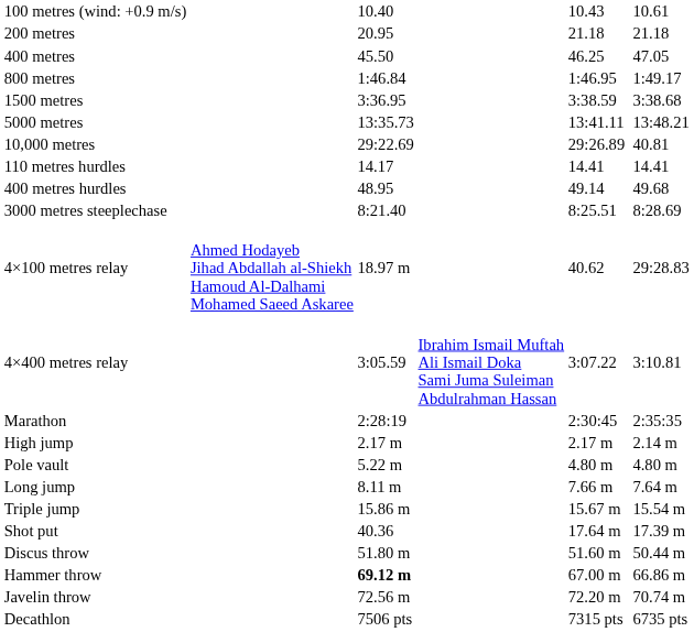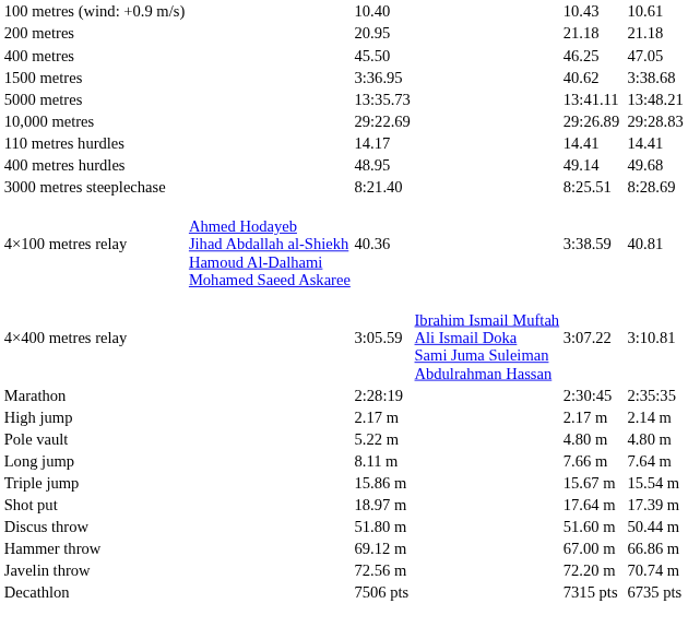 <table>
 <tr>
 <td>100 metres (wind: +0.9 m/s)</td>
 <td></td>
 <td>10.40 </td>
 <td></td>
 <td>10.43</td>
 <td></td>
 <td>10.61</td>
 </tr>
 <tr>
 <td>200 metres</td>
 <td></td>
 <td>20.95</td>
 <td></td>
 <td>21.18</td>
 <td></td>
 <td>21.18</td>
 </tr>
 <tr>
 <td>400 metres</td>
 <td></td>
 <td>45.50</td>
 <td></td>
 <td>46.25</td>
 <td></td>
 <td>47.05</td>
 </tr>
 <tr>
-<td>800 metres</td>
-<td></td>
-<td>1:46.84</td>
-<td></td>
-<td>1:46.95</td>
-<td></td>
-<td>1:49.17</td>
-</tr>
-<tr>
 <td>1500 metres</td>
 <td></td>
 <td>3:36.95</td>
 <td></td>
-<td>3:38.59</td>
+<td>40.62</td>
 <td></td>
 <td>3:38.68</td>
 </tr>
 <tr>
 <td>5000 metres</td>
 <td></td>
 <td>13:35.73 </td>
 <td></td>
 <td>13:41.11</td>
 <td></td>
 <td>13:48.21</td>
 </tr>
 <tr>
 <td>10,000 metres</td>
 <td></td>
 <td>29:22.69</td>
 <td></td>
 <td>29:26.89</td>
 <td></td>
-<td>40.81</td>
+<td>29:28.83</td>
 </tr>
 <tr>
 <td>110 metres hurdles</td>
 <td></td>
 <td>14.17</td>
 <td></td>
 <td>14.41</td>
 <td></td>
 <td>14.41</td>
 </tr>
 <tr>
 <td>400 metres hurdles</td>
 <td></td>
 <td>48.95 </td>
 <td></td>
 <td>49.14</td>
 <td></td>
 <td>49.68</td>
 </tr>
 <tr>
 <td>3000 metres steeplechase</td>
 <td></td>
 <td>8:21.40 </td>
 <td></td>
 <td>8:25.51</td>
 <td></td>
 <td>8:28.69</td>
 </tr>
 <tr>
 <td>4×100 metres relay</td>
 <td><br><a href='#'>Ahmed Hodayeb</a><br><a href='#'>Jihad Abdallah al-Shiekh</a><br><a href='#'>Hamoud Al-Dalhami</a><br><a href='#'>Mohamed Saeed Askaree</a></td>
-<td>18.97 m </td>
+<td>40.36</td>
 <td></td>
-<td>40.62</td>
+<td>3:38.59</td>
 <td></td>
-<td>29:28.83</td>
+<td>40.81</td>
 </tr>
 <tr>
 <td>4×400 metres relay</td>
 <td></td>
 <td>3:05.59</td>
 <td><br><a href='#'>Ibrahim Ismail Muftah</a><br><a href='#'>Ali Ismail Doka</a><br><a href='#'>Sami Juma Suleiman</a><br><a href='#'>Abdulrahman Hassan</a></td>
 <td>3:07.22</td>
 <td></td>
 <td>3:10.81</td>
 </tr>
 <tr>
 <td>Marathon</td>
 <td></td>
 <td>2:28:19</td>
 <td></td>
 <td>2:30:45</td>
 <td></td>
 <td>2:35:35</td>
 </tr>
 <tr>
 <td>High jump</td>
 <td></td>
 <td>2.17 m</td>
 <td></td>
 <td>2.17 m</td>
 <td></td>
 <td>2.14 m</td>
 </tr>
 <tr>
 <td>Pole vault</td>
 <td></td>
 <td>5.22 m </td>
 <td></td>
 <td>4.80 m</td>
 <td></td>
 <td>4.80 m</td>
 </tr>
 <tr>
 <td>Long jump</td>
 <td></td>
 <td>8.11 m </td>
 <td></td>
 <td>7.66 m</td>
 <td></td>
 <td>7.64 m</td>
 </tr>
 <tr>
 <td>Triple jump</td>
 <td></td>
 <td>15.86 m</td>
 <td></td>
 <td>15.67 m</td>
 <td></td>
 <td>15.54 m</td>
 </tr>
 <tr>
 <td>Shot put</td>
 <td></td>
-<td>40.36</td>
+<td>18.97 m </td>
 <td></td>
 <td>17.64 m</td>
 <td></td>
 <td>17.39 m</td>
 </tr>
 <tr>
 <td>Discus throw</td>
 <td></td>
 <td>51.80 m</td>
 <td></td>
 <td>51.60 m</td>
 <td></td>
 <td>50.44 m</td>
 </tr>
 <tr>
 <td>Hammer throw</td>
 <td></td>
-<td><strong>69.12 m </strong></td>
+<td>69.12 m </td>
 <td></td>
 <td>67.00 m</td>
 <td></td>
 <td>66.86 m</td>
 </tr>
 <tr>
 <td>Javelin throw</td>
 <td></td>
 <td>72.56 m </td>
 <td></td>
 <td>72.20 m</td>
 <td></td>
 <td>70.74 m</td>
 </tr>
 <tr>
 <td>Decathlon</td>
 <td></td>
 <td>7506 pts</td>
 <td></td>
 <td>7315 pts</td>
 <td></td>
 <td>6735 pts</td>
 </tr>
 </table>
